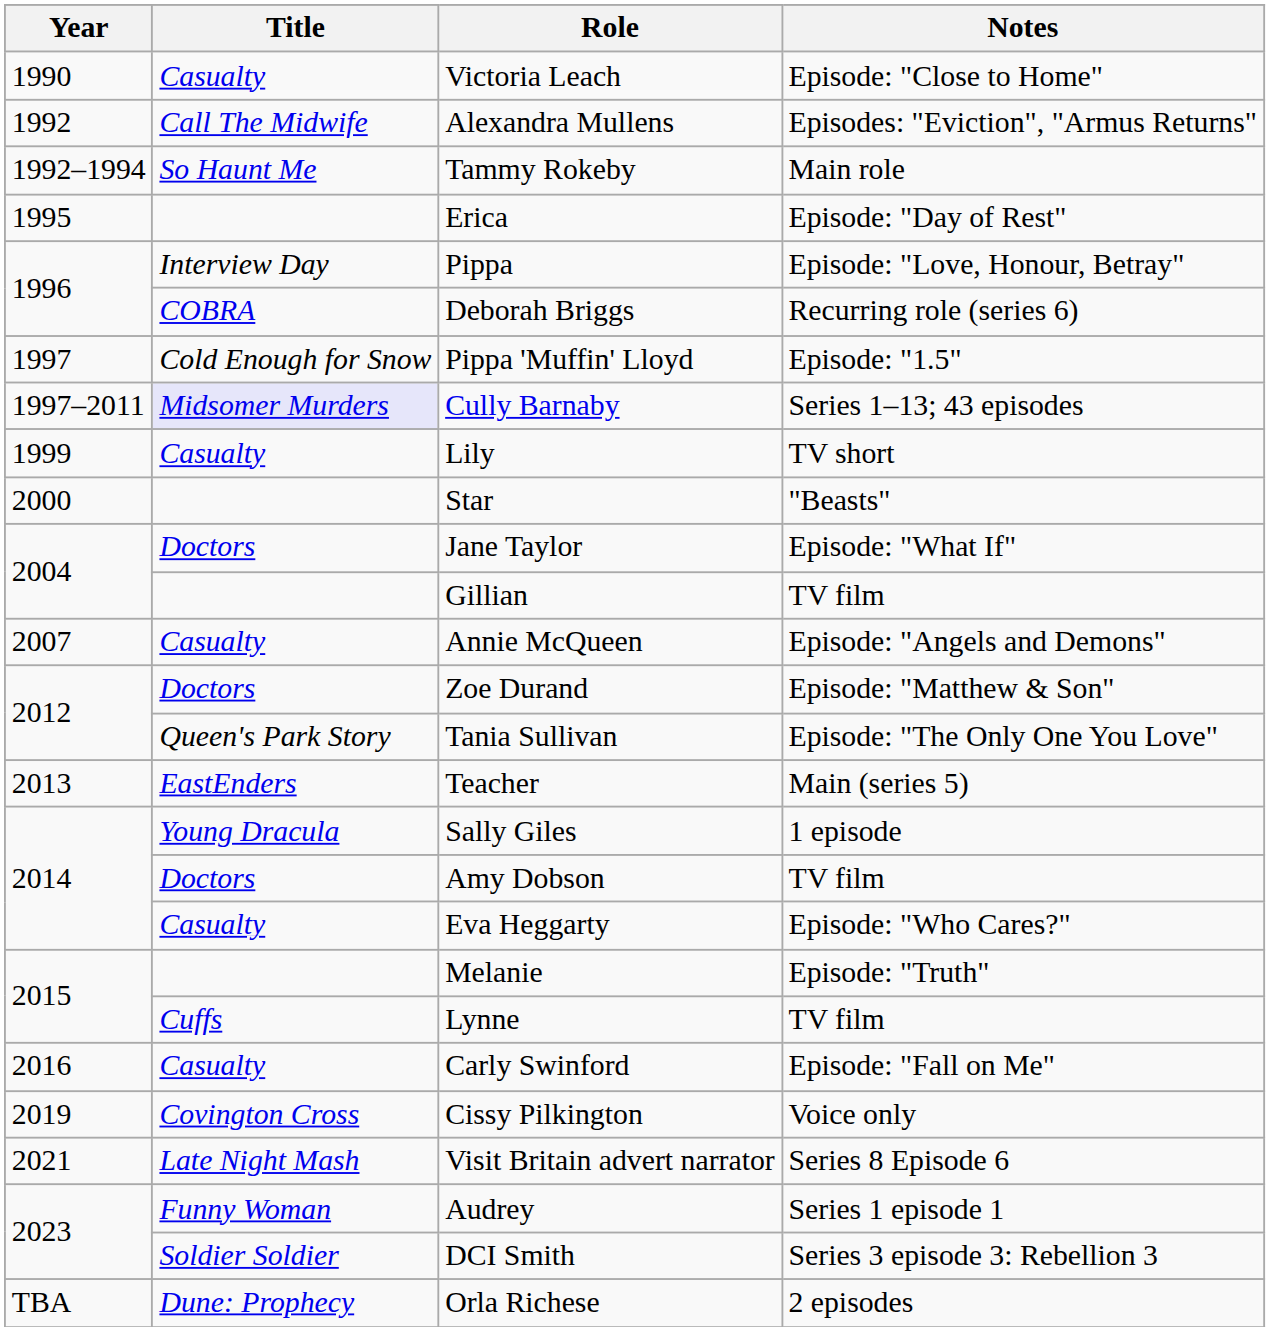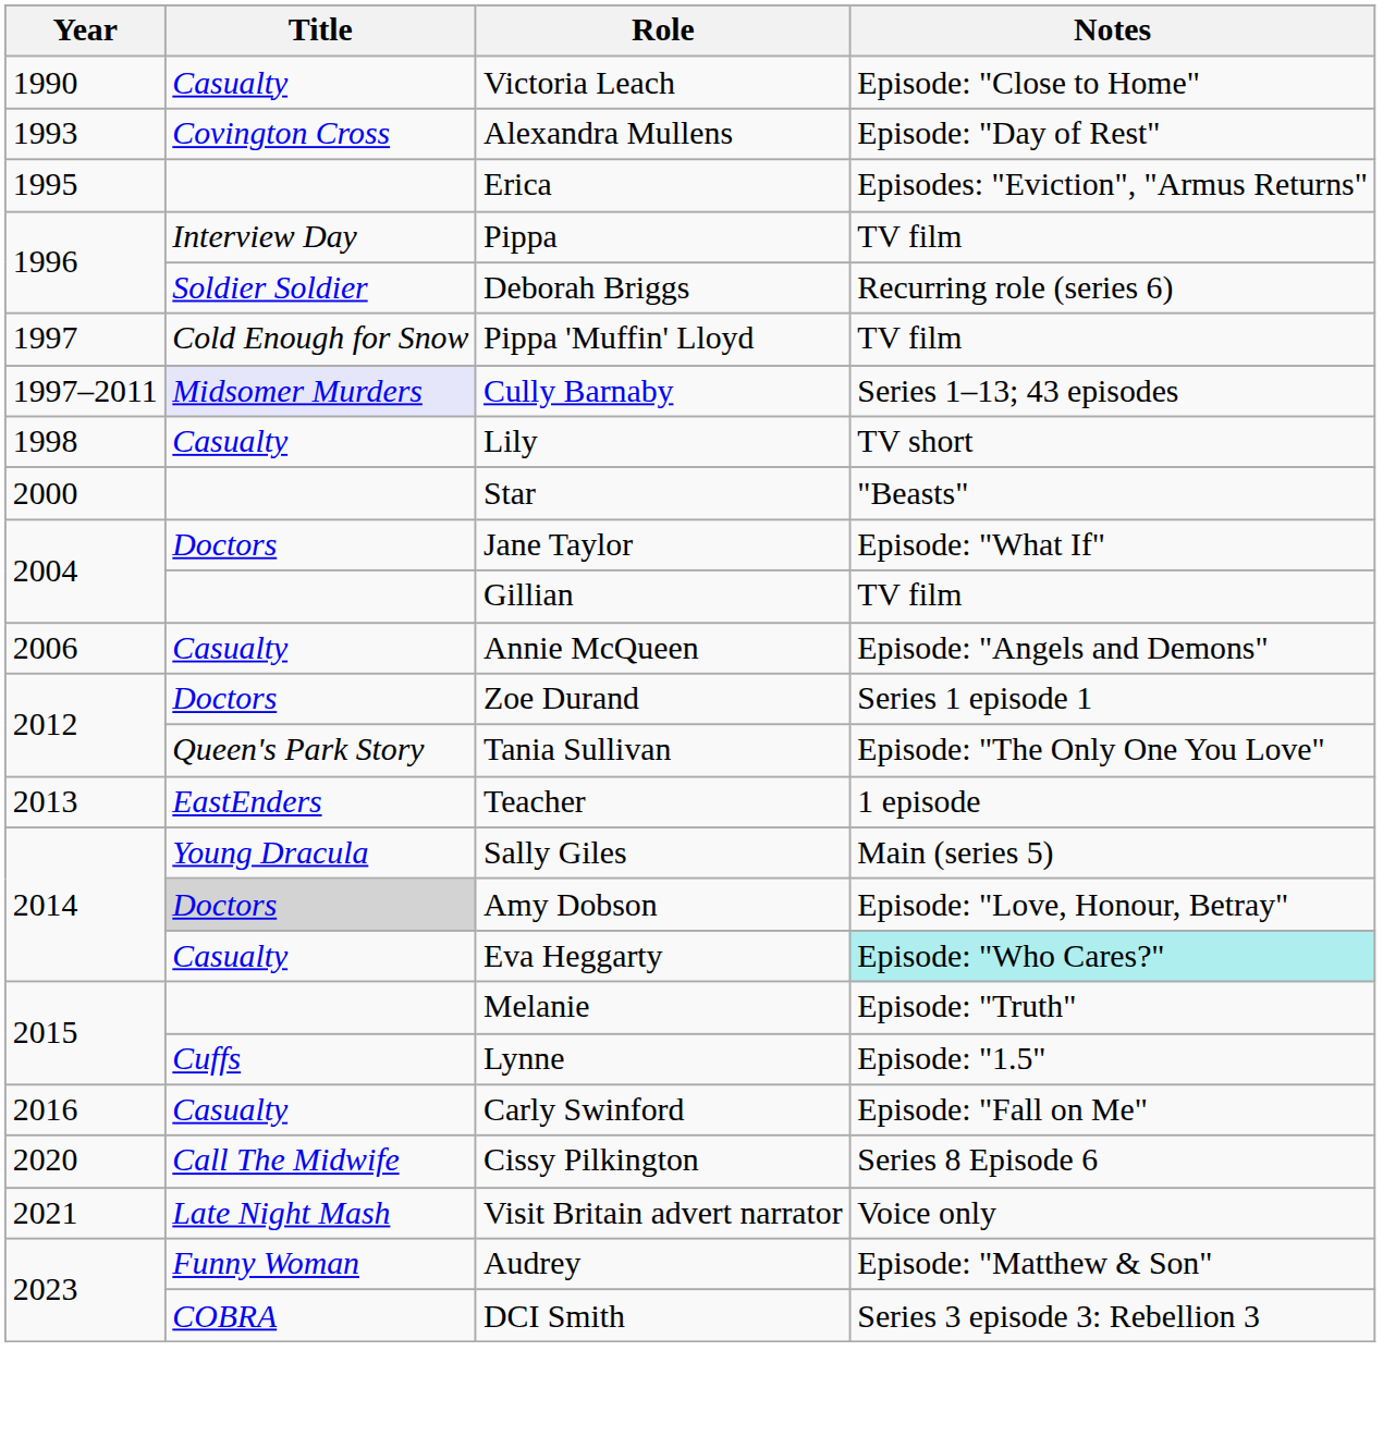 <table class="wikitable sortable">
 <tr>
 <th>Year</th>
 <th>Title</th>
 <th>Role</th>
 <th class="unsortable">Notes</th>
 </tr>
 <tr>
 <td>1990</td>
 <td><em><a href='#'>Casualty</a></em></td>
 <td>Victoria Leach</td>
 <td>Episode: "Close to Home"</td>
 </tr>
 <tr>
-<td>1992</td>
-<td><em><a href='#'>Call The Midwife</a></em></td>
+<td>1993</td>
+<td><em><a href='#'>Covington Cross</a></em></td>
 <td>Alexandra Mullens</td>
-<td>Episodes: "Eviction", "Armus Returns"</td>
-</tr>
-<tr>
-<td>1992–1994</td>
-<td><em><a href='#'>So Haunt Me</a></em></td>
-<td>Tammy Rokeby</td>
-<td>Main role</td>
+<td>Episode: "Day of Rest"</td>
 </tr>
 <tr>
 <td>1995</td>
 <td><em></em></td>
 <td>Erica</td>
-<td>Episode: "Day of Rest"</td>
+<td>Episodes: "Eviction", "Armus Returns"</td>
 </tr>
 <tr>
 <td rowspan=2>1996</td>
 <td><em>Interview Day</em></td>
 <td>Pippa</td>
-<td>Episode: "Love, Honour, Betray"</td>
+<td>TV film</td>
 </tr>
 <tr>
-<td><em><a href='#'>COBRA</a></em></td>
+<td><em><a href='#'>Soldier Soldier</a></em></td>
 <td>Deborah Briggs</td>
 <td>Recurring role (series 6)</td>
 </tr>
 <tr>
 <td>1997</td>
 <td><em>Cold Enough for Snow</em></td>
 <td>Pippa 'Muffin' Lloyd</td>
-<td>Episode: "1.5"</td>
+<td>TV film</td>
 </tr>
 <tr>
 <td>1997–2011</td>
 <td style="background: lavender;"><em><a href='#'>Midsomer Murders</a></em></td>
 <td><a href='#'>Cully Barnaby</a></td>
 <td>Series 1–13; 43 episodes</td>
 </tr>
 <tr>
-<td>1999</td>
+<td>1998</td>
 <td><em><a href='#'>Casualty</a></em></td>
 <td>Lily</td>
 <td>TV short</td>
 </tr>
 <tr>
 <td>2000</td>
 <td><em></em></td>
 <td>Star</td>
 <td>"Beasts"</td>
 </tr>
 <tr>
 <td rowspan=2>2004</td>
 <td><em><a href='#'>Doctors</a></em></td>
 <td>Jane Taylor</td>
 <td>Episode: "What If"</td>
 </tr>
 <tr>
 <td><em></em></td>
 <td>Gillian</td>
 <td>TV film</td>
 </tr>
 <tr>
-<td>2007</td>
+<td>2006</td>
 <td><em><a href='#'>Casualty</a></em></td>
 <td>Annie McQueen</td>
 <td>Episode: "Angels and Demons"</td>
 </tr>
 <tr>
 <td rowspan=2>2012</td>
 <td><em><a href='#'>Doctors</a></em></td>
 <td>Zoe Durand</td>
-<td>Episode: "Matthew & Son"</td>
+<td>Series 1 episode 1</td>
 </tr>
 <tr>
 <td><em>Queen's Park Story</em></td>
 <td>Tania Sullivan</td>
 <td>Episode: "The Only One You Love"</td>
 </tr>
 <tr>
 <td>2013</td>
 <td><em><a href='#'>EastEnders</a></em></td>
 <td>Teacher</td>
-<td>Main  (series 5)</td>
+<td>1 episode</td>
 </tr>
 <tr>
 <td rowspan=3>2014</td>
 <td><em><a href='#'>Young Dracula</a></em></td>
 <td>Sally Giles</td>
-<td>1 episode</td>
+<td>Main  (series 5)</td>
 </tr>
 <tr>
-<td><em><a href='#'>Doctors</a></em></td>
+<td style="background: lightgrey;"><em><a href='#'>Doctors</a></em></td>
 <td>Amy Dobson</td>
-<td>TV film</td>
+<td>Episode: "Love, Honour, Betray"</td>
 </tr>
 <tr>
 <td><em><a href='#'>Casualty</a></em></td>
 <td>Eva Heggarty</td>
-<td>Episode: "Who Cares?"</td>
+<td style="background: paleturquoise;">Episode: "Who Cares?"</td>
 </tr>
 <tr>
 <td rowspan=2>2015</td>
 <td><em></em></td>
 <td>Melanie</td>
 <td>Episode: "Truth"</td>
 </tr>
 <tr>
 <td><em><a href='#'>Cuffs</a></em></td>
 <td>Lynne</td>
-<td>TV film</td>
+<td>Episode: "1.5"</td>
 </tr>
 <tr>
 <td>2016</td>
 <td><em><a href='#'>Casualty</a></em></td>
 <td>Carly Swinford</td>
 <td>Episode: "Fall on Me"</td>
 </tr>
 <tr>
-<td>2019</td>
-<td><em><a href='#'>Covington Cross</a></em></td>
+<td>2020</td>
+<td><em><a href='#'>Call The Midwife</a></em></td>
 <td>Cissy Pilkington</td>
-<td>Voice only</td>
+<td>Series 8 Episode 6</td>
 </tr>
 <tr>
 <td>2021</td>
 <td><em><a href='#'>Late Night Mash</a></em></td>
 <td>Visit Britain advert narrator</td>
-<td>Series 8 Episode 6</td>
+<td>Voice only</td>
 </tr>
 <tr>
 <td rowspan="2">2023</td>
 <td><em><a href='#'>Funny Woman</a></em></td>
 <td>Audrey</td>
-<td>Series 1 episode 1</td>
+<td>Episode: "Matthew & Son"</td>
 </tr>
 <tr>
-<td><em><a href='#'>Soldier Soldier</a></em></td>
+<td><em><a href='#'>COBRA</a></em></td>
 <td>DCI Smith</td>
 <td>Series 3 episode 3: Rebellion 3</td>
 </tr>
 <tr>
-<td>TBA</td>
-<td><em><a href='#'>Dune: Prophecy</a></em></td>
-<td>Orla Richese</td>
-<td>2 episodes</td>
-</tr>
-<tr>
 </tr>
 </table>
